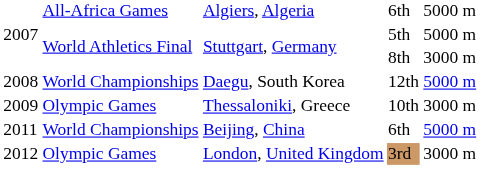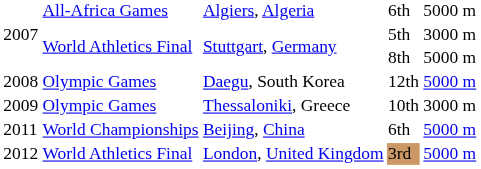 <table>
 <tr>
 <td rowspan=3>2007</td>
 <td><a href='#'>All-Africa Games</a></td>
 <td><a href='#'>Algiers</a>, <a href='#'>Algeria</a></td>
 <td>6th</td>
 <td>5000 m </td>
 </tr>
 <tr>
 <td rowspan=2><a href='#'>World Athletics Final</a></td>
 <td rowspan=2><a href='#'>Stuttgart</a>, <a href='#'>Germany</a></td>
 <td>5th</td>
+<td>3000 m</td>
+</tr>
+<tr>
+<td>8th</td>
 <td>5000 m</td>
 </tr>
 <tr>
-<td>8th</td>
-<td>3000 m</td>
-</tr>
-<tr>
 <td>2008</td>
-<td><a href='#'>World Championships</a></td>
+<td><a href='#'>Olympic Games</a></td>
 <td><a href='#'>Daegu</a>, South Korea</td>
 <td>12th</td>
 <td><a href='#'>5000 m</a></td>
 </tr>
 <tr>
 <td>2009</td>
 <td><a href='#'>Olympic Games</a></td>
 <td><a href='#'>Thessaloniki</a>, Greece</td>
 <td>10th</td>
 <td>3000 m</td>
 </tr>
 <tr>
 <td>2011</td>
 <td><a href='#'>World Championships</a></td>
 <td><a href='#'>Beijing</a>, <a href='#'>China</a></td>
 <td>6th</td>
 <td><a href='#'>5000 m</a></td>
 </tr>
 <tr>
 <td>2012</td>
-<td><a href='#'>Olympic Games</a></td>
+<td><a href='#'>World Athletics Final</a></td>
 <td><a href='#'>London</a>, <a href='#'>United Kingdom</a></td>
 <td bgcolor=cc9966>3rd</td>
-<td>3000 m</td>
+<td><a href='#'>5000 m</a></td>
 </tr>
 </table>
